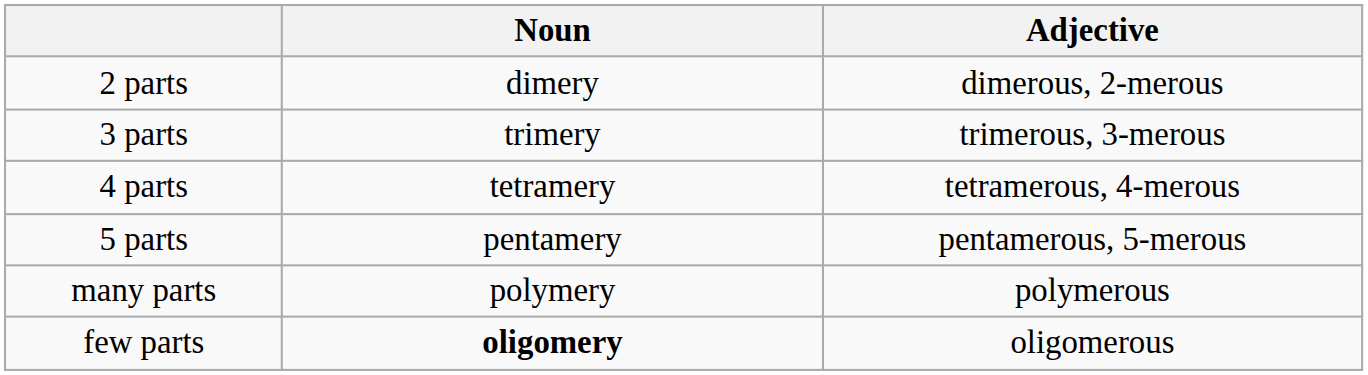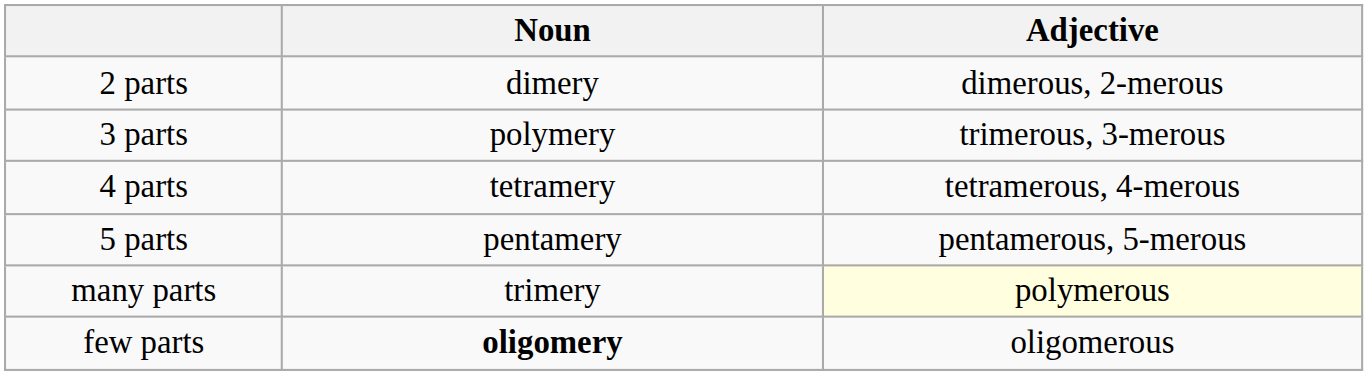 <table class="wikitable">
 <tr>
 <th scope="col" style="width: 8em;"></th>
 <th scope="col" style="width: 16em;">Noun</th>
 <th scope="col" style="width: 16em;">Adjective</th>
 </tr>
 <tr style="text-align: center;">
 <td>2 parts</td>
 <td>dimery</td>
 <td>dimerous, 2-merous</td>
 </tr>
 <tr style="text-align: center;">
 <td>3 parts</td>
-<td>trimery</td>
+<td>polymery</td>
 <td>trimerous, 3-merous</td>
 </tr>
 <tr style="text-align: center;">
 <td>4 parts</td>
 <td>tetramery</td>
 <td>tetramerous, 4-merous</td>
 </tr>
 <tr style="text-align: center;">
 <td>5 parts</td>
 <td>pentamery</td>
 <td>pentamerous, 5-merous</td>
 </tr>
 <tr style="text-align: center;">
 <td>many parts</td>
-<td>polymery</td>
-<td>polymerous</td>
+<td>trimery</td>
+<td style="background: lightyellow;">polymerous</td>
 </tr>
 <tr style="text-align: center;">
 <td>few parts</td>
 <td><strong>oligomery</strong></td>
 <td>oligomerous</td>
 </tr>
 </table>
